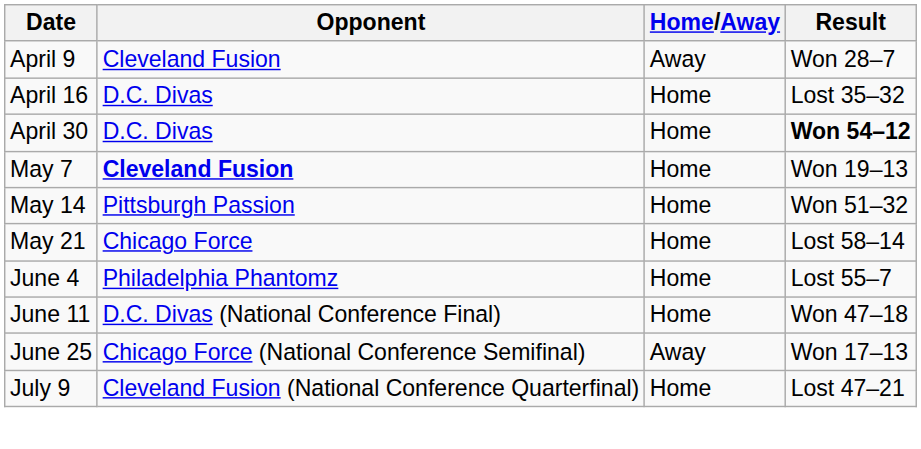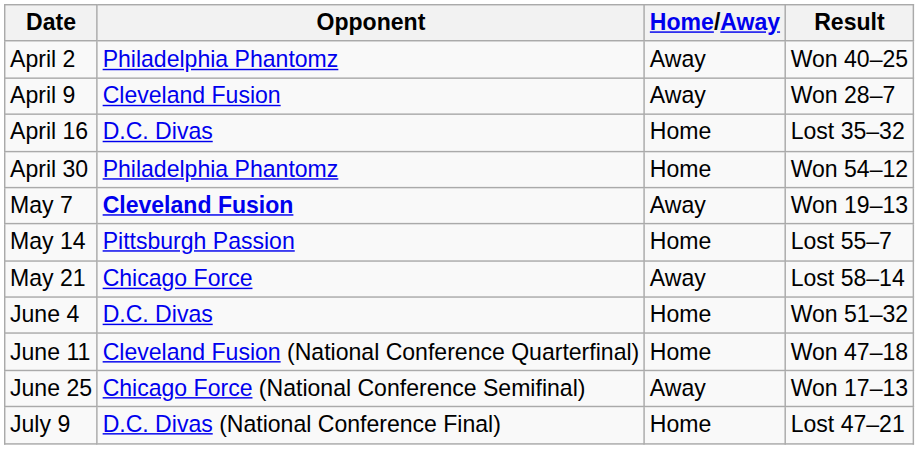 <table class="wikitable">
 <tr>
 <th>Date</th>
 <th>Opponent</th>
 <th><a href='#'>Home</a>/<a href='#'>Away</a></th>
 <th>Result</th>
+</tr>
+<tr>
+<td>April 2</td>
+<td><a href='#'>Philadelphia Phantomz</a></td>
+<td>Away</td>
+<td>Won 40–25</td>
 </tr>
 <tr>
 <td>April 9</td>
 <td><a href='#'>Cleveland Fusion</a></td>
 <td>Away</td>
 <td>Won 28–7</td>
 </tr>
 <tr>
 <td>April 16</td>
 <td><a href='#'>D.C. Divas</a></td>
 <td>Home</td>
 <td>Lost 35–32</td>
 </tr>
 <tr>
 <td>April 30</td>
-<td><a href='#'>D.C. Divas</a></td>
+<td><a href='#'>Philadelphia Phantomz</a></td>
 <td>Home</td>
-<td><strong>Won 54–12</strong></td>
+<td>Won 54–12</td>
 </tr>
 <tr>
 <td>May 7</td>
 <td><strong><a href='#'>Cleveland Fusion</a></strong></td>
-<td>Home</td>
+<td>Away</td>
 <td>Won 19–13</td>
 </tr>
 <tr>
 <td>May 14</td>
 <td><a href='#'>Pittsburgh Passion</a></td>
 <td>Home</td>
-<td>Won 51–32</td>
+<td>Lost 55–7</td>
 </tr>
 <tr>
 <td>May 21</td>
 <td><a href='#'>Chicago Force</a></td>
-<td>Home</td>
+<td>Away</td>
 <td>Lost 58–14</td>
 </tr>
 <tr>
 <td>June 4</td>
-<td><a href='#'>Philadelphia Phantomz</a></td>
+<td><a href='#'>D.C. Divas</a></td>
 <td>Home</td>
-<td>Lost 55–7</td>
+<td>Won 51–32</td>
 </tr>
 <tr>
 <td>June 11</td>
-<td><a href='#'>D.C. Divas</a> (National Conference Final)</td>
+<td><a href='#'>Cleveland Fusion</a> (National Conference Quarterfinal)</td>
 <td>Home</td>
 <td>Won 47–18</td>
 </tr>
 <tr>
 <td>June 25</td>
 <td><a href='#'>Chicago Force</a> (National Conference Semifinal)</td>
 <td>Away</td>
 <td>Won 17–13</td>
 </tr>
 <tr>
 <td>July 9</td>
-<td><a href='#'>Cleveland Fusion</a> (National Conference Quarterfinal)</td>
+<td><a href='#'>D.C. Divas</a> (National Conference Final)</td>
 <td>Home</td>
 <td>Lost 47–21</td>
 </tr>
 </table>
